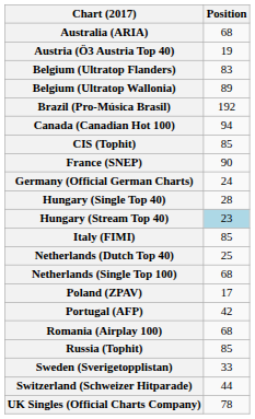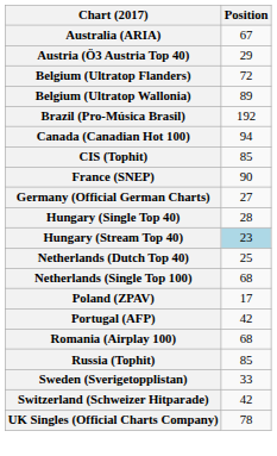 <table class="wikitable plainrowheaders sortable" style="text-align:center">
 <tr>
 <th scope="col">Chart (2017)</th>
 <th scope="col">Position</th>
 </tr>
 <tr>
 <th scope="row">Australia (ARIA)</th>
-<td>68</td>
+<td>67</td>
 </tr>
 <tr>
 <th scope="row">Austria (Ö3 Austria Top 40)</th>
-<td>19</td>
+<td>29</td>
 </tr>
 <tr>
 <th scope="row">Belgium (Ultratop Flanders)</th>
-<td>83</td>
+<td>72</td>
 </tr>
 <tr>
 <th scope="row">Belgium (Ultratop Wallonia)</th>
 <td>89</td>
 </tr>
 <tr>
 <th scope="row">Brazil (Pro-Música Brasil)</th>
 <td>192</td>
 </tr>
 <tr>
 <th scope="row">Canada (Canadian Hot 100)</th>
 <td>94</td>
 </tr>
 <tr>
 <th scope="row">CIS (Tophit)</th>
 <td>85</td>
 </tr>
 <tr>
 <th scope="row">France (SNEP)</th>
 <td>90</td>
 </tr>
 <tr>
 <th scope="row">Germany (Official German Charts)</th>
-<td>24</td>
+<td>27</td>
 </tr>
 <tr>
 <th scope="row">Hungary (Single Top 40)</th>
 <td>28</td>
 </tr>
 <tr>
 <th scope="row">Hungary (Stream Top 40)</th>
 <td style="background: lightblue;">23</td>
-</tr>
-<tr>
-<th scope="row">Italy (FIMI)</th>
-<td>85</td>
 </tr>
 <tr>
 <th scope="row">Netherlands (Dutch Top 40)</th>
 <td>25</td>
 </tr>
 <tr>
 <th scope="row">Netherlands (Single Top 100)</th>
 <td>68</td>
 </tr>
 <tr>
 <th scope="row">Poland (ZPAV)</th>
 <td>17</td>
 </tr>
 <tr>
 <th scope="row">Portugal (AFP)</th>
 <td>42</td>
 </tr>
 <tr>
 <th scope="row">Romania (Airplay 100)</th>
 <td>68</td>
 </tr>
 <tr>
 <th scope="row">Russia (Tophit)</th>
 <td>85</td>
 </tr>
 <tr>
 <th scope="row">Sweden (Sverigetopplistan)</th>
 <td>33</td>
 </tr>
 <tr>
 <th scope="row">Switzerland (Schweizer Hitparade)</th>
-<td>44</td>
+<td>42</td>
 </tr>
 <tr>
 <th scope="row">UK Singles (Official Charts Company)</th>
 <td>78</td>
 </tr>
 </table>
